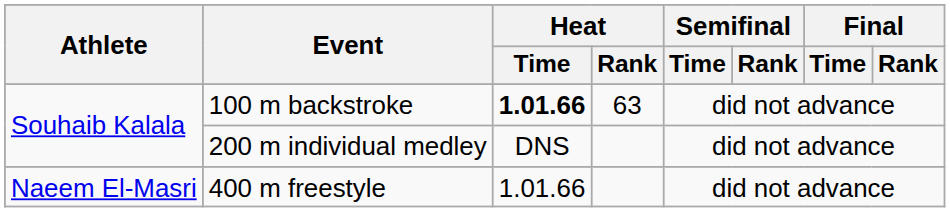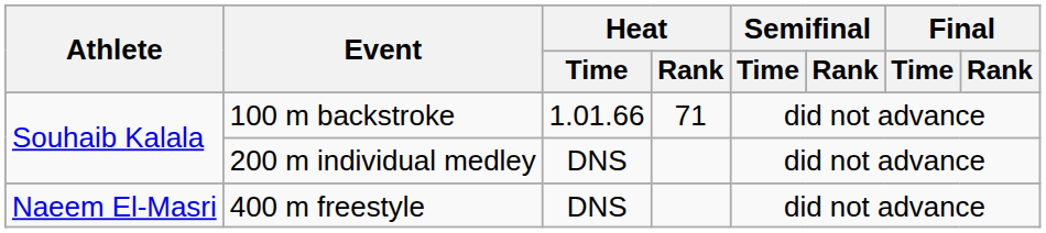 <table class=wikitable style="font-size:90%">
 <tr>
 <th rowspan="2">Athlete</th>
 <th rowspan="2">Event</th>
 <th colspan="2">Heat</th>
 <th colspan="2">Semifinal</th>
 <th colspan="2">Final</th>
 </tr>
 <tr style="font-size:95%">
 <th>Time</th>
 <th>Rank</th>
 <th>Time</th>
 <th>Rank</th>
 <th>Time</th>
 <th>Rank</th>
 </tr>
 <tr align=center>
 <td align=left rowspan=2><a href='#'>Souhaib Kalala</a></td>
 <td align=left>100 m backstroke</td>
-<td><strong>1.01.66</strong></td>
-<td>63</td>
+<td>1.01.66</td>
+<td>71</td>
 <td colspan=4>did not advance</td>
 </tr>
 <tr align="center">
 <td align=left>200 m individual medley</td>
 <td>DNS</td>
 <td></td>
 <td colspan=4>did not advance</td>
 </tr>
 <tr align="center">
 <td align=left rowspan=2><a href='#'>Naeem El-Masri</a></td>
 <td align=left>400 m freestyle</td>
-<td>1.01.66</td>
+<td>DNS</td>
 <td></td>
 <td colspan=4>did not advance</td>
 </tr>
 </table>
